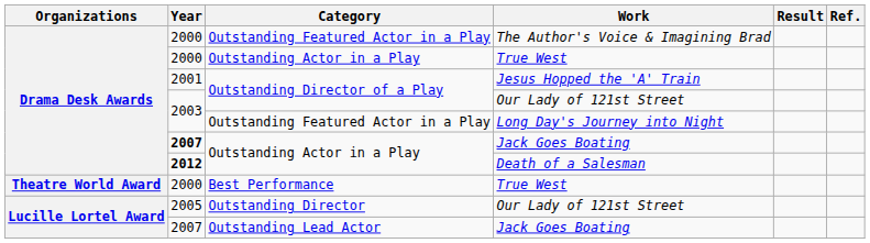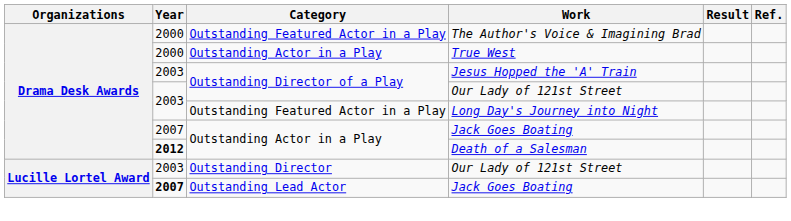 <table class="wikitable sortable plainrowheaders">
 <tr>
 <th>Organizations</th>
 <th>Year</th>
 <th>Category</th>
 <th>Work</th>
 <th>Result</th>
 <th class="unsortable">Ref.</th>
 </tr>
 <tr>
 <th rowspan="7" scope="row"><a href='#'>Drama Desk Awards</a></th>
 <td>2000</td>
 <td><a href='#'>Outstanding Featured Actor in a Play</a></td>
 <td><em>The Author's Voice & Imagining Brad</em></td>
 <td></td>
 <td></td>
 </tr>
 <tr>
 <td>2000</td>
 <td><a href='#'>Outstanding Actor in a Play</a></td>
 <td><em><a href='#'>True West</a></em></td>
 <td></td>
 <td></td>
 </tr>
 <tr>
-<td>2001</td>
+<td>2003</td>
 <td rowspan=2><a href='#'>Outstanding Director of a Play</a></td>
 <td><em><a href='#'>Jesus Hopped the 'A' Train</a></em></td>
 <td></td>
 <td></td>
 </tr>
 <tr>
 <td rowspan=2>2003</td>
 <td><em>Our Lady of 121st Street</em></td>
 <td></td>
 <td></td>
 </tr>
 <tr>
 <td>Outstanding Featured Actor in a Play</td>
 <td><em><a href='#'>Long Day's Journey into Night</a></em></td>
 <td></td>
 <td></td>
 </tr>
 <tr>
-<td><strong>2007</strong></td>
+<td>2007</td>
 <td rowspan=2>Outstanding Actor in a Play</td>
 <td><em><a href='#'>Jack Goes Boating</a></em></td>
 <td></td>
 <td></td>
 </tr>
 <tr>
 <td><strong>2012</strong></td>
 <td><em><a href='#'>Death of a Salesman</a></em></td>
 <td></td>
 <td></td>
 </tr>
 <tr>
-<th rowspan="1" scope="row"><a href='#'>Theatre World Award</a></th>
-<td>2000</td>
-<td><a href='#'>Best Performance</a></td>
-<td><em><a href='#'>True West</a></em></td>
-<td></td>
-<td></td>
-</tr>
-<tr>
 <th rowspan="2" scope="row"><a href='#'>Lucille Lortel Award</a></th>
-<td>2005</td>
+<td>2003</td>
 <td><a href='#'>Outstanding Director</a></td>
 <td><em>Our Lady of 121st Street</em></td>
 <td></td>
 <td></td>
 </tr>
 <tr>
-<td>2007</td>
+<td><strong>2007</strong></td>
 <td><a href='#'>Outstanding Lead Actor</a></td>
 <td><em><a href='#'>Jack Goes Boating</a></em></td>
 <td></td>
 <td></td>
 </tr>
 </table>
